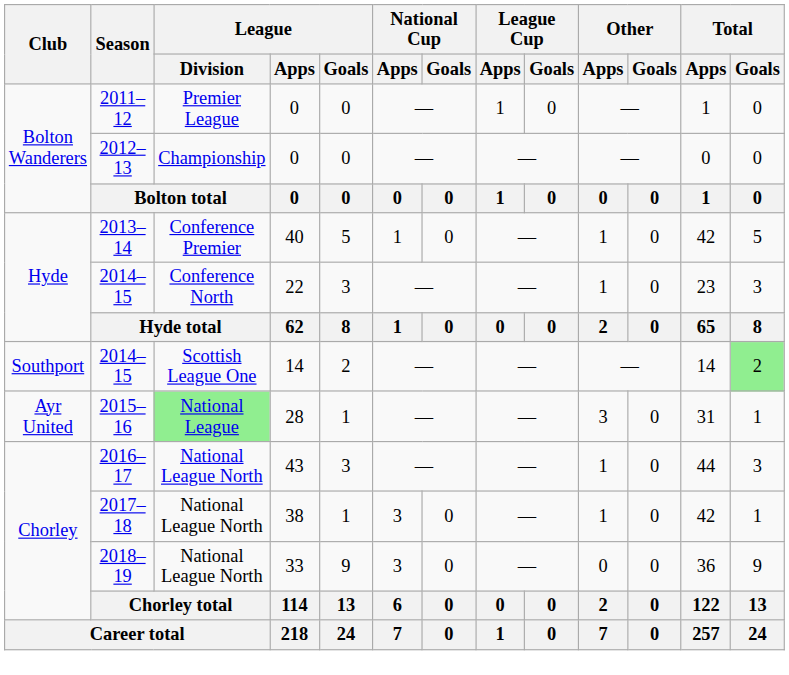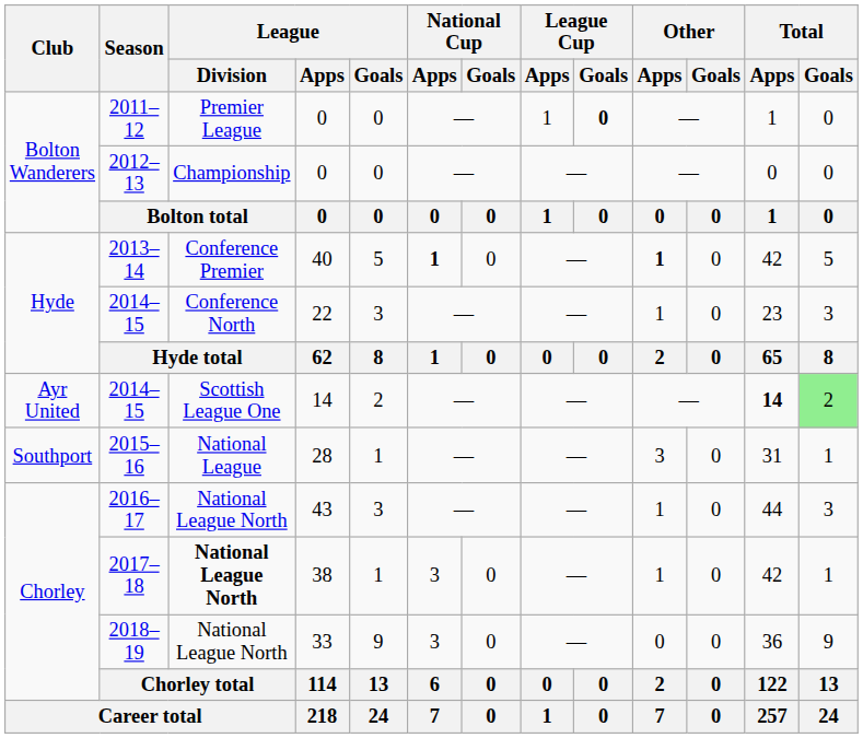 <table class="wikitable" style="text-align:center">
 <tr>
 <th rowspan="2">Club</th>
 <th rowspan="2">Season</th>
 <th colspan="3">League</th>
 <th colspan="2">National Cup</th>
 <th colspan="2">League Cup</th>
 <th colspan="2">Other</th>
 <th colspan="2">Total</th>
 </tr>
 <tr>
 <th>Division</th>
 <th>Apps</th>
 <th>Goals</th>
 <th>Apps</th>
 <th>Goals</th>
 <th>Apps</th>
 <th>Goals</th>
 <th>Apps</th>
 <th>Goals</th>
 <th>Apps</th>
 <th>Goals</th>
 </tr>
 <tr>
 <td rowspan="3"><a href='#'>Bolton Wanderers</a></td>
 <td><a href='#'>2011–12</a></td>
 <td><a href='#'>Premier League</a></td>
 <td>0</td>
 <td>0</td>
 <td colspan="2">—</td>
 <td>1</td>
-<td>0</td>
+<td><strong>0</strong></td>
 <td colspan="2">—</td>
 <td>1</td>
 <td>0</td>
 </tr>
 <tr>
 <td><a href='#'>2012–13</a></td>
 <td><a href='#'>Championship</a></td>
 <td>0</td>
 <td>0</td>
 <td colspan="2">—</td>
 <td colspan="2">—</td>
 <td colspan="2">—</td>
 <td>0</td>
 <td>0</td>
 </tr>
 <tr>
 <th colspan="2">Bolton total</th>
 <th>0</th>
 <th>0</th>
 <th>0</th>
 <th>0</th>
 <th>1</th>
 <th>0</th>
 <th>0</th>
 <th>0</th>
 <th>1</th>
 <th>0</th>
 </tr>
 <tr>
 <td rowspan="3"><a href='#'>Hyde</a></td>
 <td><a href='#'>2013–14</a></td>
 <td><a href='#'>Conference Premier</a></td>
 <td>40</td>
 <td>5</td>
-<td>1</td>
+<td><strong>1</strong></td>
 <td>0</td>
 <td colspan="2">—</td>
-<td>1</td>
+<td><strong>1</strong></td>
 <td>0</td>
 <td>42</td>
 <td>5</td>
 </tr>
 <tr>
 <td><a href='#'>2014–15</a></td>
 <td><a href='#'>Conference North</a></td>
 <td>22</td>
 <td>3</td>
 <td colspan="2">—</td>
 <td colspan="2">—</td>
 <td>1</td>
 <td>0</td>
 <td>23</td>
 <td>3</td>
 </tr>
 <tr>
 <th colspan="2">Hyde total</th>
 <th>62</th>
 <th>8</th>
 <th>1</th>
 <th>0</th>
 <th>0</th>
 <th>0</th>
 <th>2</th>
 <th>0</th>
 <th>65</th>
 <th>8</th>
 </tr>
 <tr>
-<td><a href='#'>Southport</a></td>
+<td><a href='#'>Ayr United</a></td>
 <td><a href='#'>2014–15</a></td>
 <td><a href='#'>Scottish League One</a></td>
 <td>14</td>
 <td>2</td>
 <td colspan="2">—</td>
 <td colspan="2">—</td>
 <td colspan="2">—</td>
-<td>14</td>
+<td><strong>14</strong></td>
 <td style="background: lightgreen;">2</td>
 </tr>
 <tr>
-<td><a href='#'>Ayr United</a></td>
+<td><a href='#'>Southport</a></td>
 <td><a href='#'>2015–16</a></td>
-<td style="background: lightgreen;"><a href='#'>National League</a></td>
+<td><a href='#'>National League</a></td>
 <td>28</td>
 <td>1</td>
 <td colspan="2">—</td>
 <td colspan="2">—</td>
 <td>3</td>
 <td>0</td>
 <td>31</td>
 <td>1</td>
 </tr>
 <tr>
 <td rowspan="4"><a href='#'>Chorley</a></td>
 <td><a href='#'>2016–17</a></td>
 <td><a href='#'>National League North</a></td>
 <td>43</td>
 <td>3</td>
 <td colspan="2">—</td>
 <td colspan="2">—</td>
 <td>1</td>
 <td>0</td>
 <td>44</td>
 <td>3</td>
 </tr>
 <tr>
 <td><a href='#'>2017–18</a></td>
-<td>National League North</td>
+<td><strong>National League North</strong></td>
 <td>38</td>
 <td>1</td>
 <td>3</td>
 <td>0</td>
 <td colspan="2">—</td>
 <td>1</td>
 <td>0</td>
 <td>42</td>
 <td>1</td>
 </tr>
 <tr>
 <td><a href='#'>2018–19</a></td>
 <td>National League North</td>
 <td>33</td>
 <td>9</td>
 <td>3</td>
 <td>0</td>
 <td colspan="2">—</td>
 <td>0</td>
 <td>0</td>
 <td>36</td>
 <td>9</td>
 </tr>
 <tr>
 <th colspan="2">Chorley total</th>
 <th>114</th>
 <th>13</th>
 <th>6</th>
 <th>0</th>
 <th>0</th>
 <th>0</th>
 <th>2</th>
 <th>0</th>
 <th>122</th>
 <th>13</th>
 </tr>
 <tr>
 <th colspan="3">Career total</th>
 <th>218</th>
 <th>24</th>
 <th>7</th>
 <th>0</th>
 <th>1</th>
 <th>0</th>
 <th>7</th>
 <th>0</th>
 <th>257</th>
 <th>24</th>
 </tr>
 </table>
